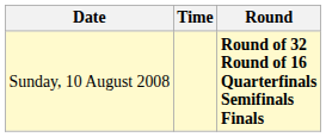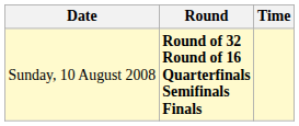 <table class="wikitable">
 <tr>
 <th>Date</th>
+<th>Round</th>
 <th>Time</th>
-<th>Round</th>
 </tr>
 <tr style=background:lemonchiffon>
 <td>Sunday, 10 August 2008</td>
+<td><strong>Round of 32</strong><br><strong>Round of 16</strong><br><strong>Quarterfinals</strong><br><strong>Semifinals</strong><br><strong>Finals</strong></td>
 <td></td>
-<td><strong>Round of 32</strong><br><strong>Round of 16</strong><br><strong>Quarterfinals</strong><br><strong>Semifinals</strong><br><strong>Finals</strong></td>
 </tr>
 </table>
